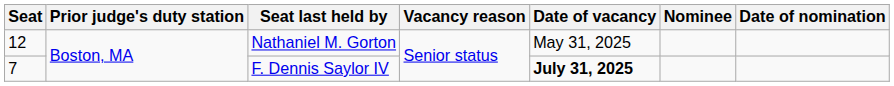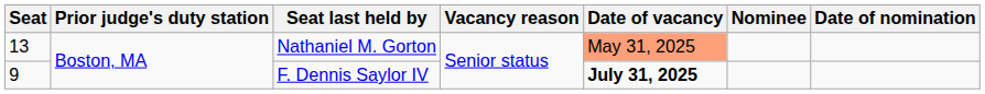 <table class=wikitable>
 <tr>
 <th>Seat</th>
 <th>Prior judge's duty station</th>
 <th>Seat last held by</th>
 <th>Vacancy reason</th>
 <th>Date of vacancy</th>
 <th>Nominee</th>
 <th>Date of nomination</th>
 </tr>
 <tr>
-<td>12</td>
+<td>13</td>
 <td rowspan=2><a href='#'>Boston, MA</a></td>
 <td><a href='#'>Nathaniel M. Gorton</a></td>
 <td rowspan=2><a href='#'>Senior status</a></td>
-<td>May 31, 2025</td>
+<td style="background: lightsalmon;">May 31, 2025</td>
 <td align="center"></td>
 <td align="center"></td>
 </tr>
 <tr>
-<td>7</td>
+<td>9</td>
 <td><a href='#'>F. Dennis Saylor IV</a></td>
 <td><strong>July 31, 2025</strong></td>
 <td align="center"></td>
 <td align="center"></td>
 </tr>
 </table>
